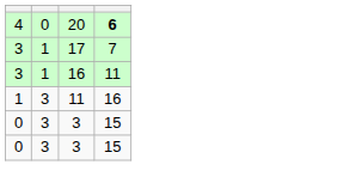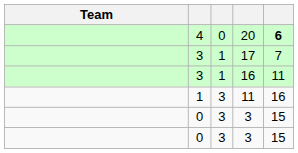 <table class="wikitable" style="text-align:center;">
 <tr>
+<th width=220>Team</th>
 <th width=20></th>
 <th width=20></th>
 <th width=30></th>
 <th width=30></th>
 </tr>
 <tr bgcolor="#ccffcc">
+<td align=left></td>
 <td>4</td>
 <td>0</td>
 <td>20</td>
 <td><strong>6</strong></td>
 </tr>
 <tr bgcolor="#ccffcc">
+<td align=left></td>
 <td>3</td>
 <td>1</td>
 <td>17</td>
 <td>7</td>
 </tr>
 <tr bgcolor="#ccffcc">
+<td align=left></td>
 <td>3</td>
 <td>1</td>
 <td>16</td>
 <td>11</td>
 </tr>
 <tr>
+<td align=left></td>
 <td>1</td>
 <td>3</td>
 <td>11</td>
 <td>16</td>
 </tr>
 <tr>
+<td align=left></td>
 <td>0</td>
 <td>3</td>
 <td>3</td>
 <td>15</td>
 </tr>
 <tr>
+<td align=left></td>
 <td>0</td>
 <td>3</td>
 <td>3</td>
 <td>15</td>
 </tr>
 </table>
